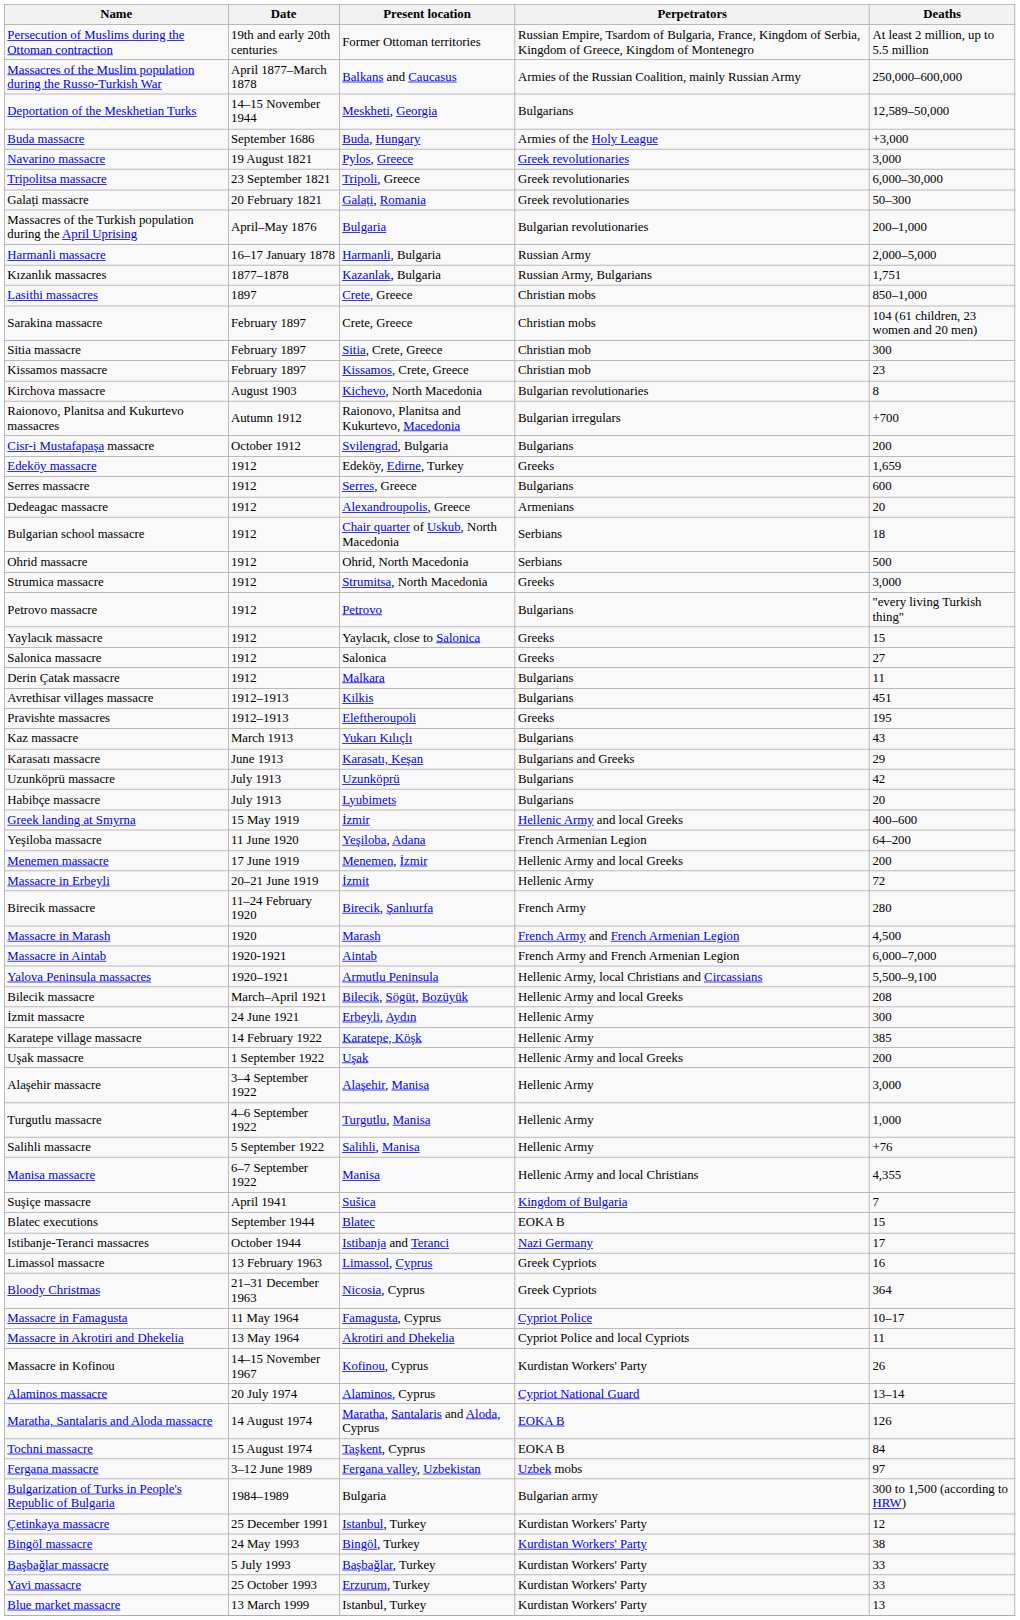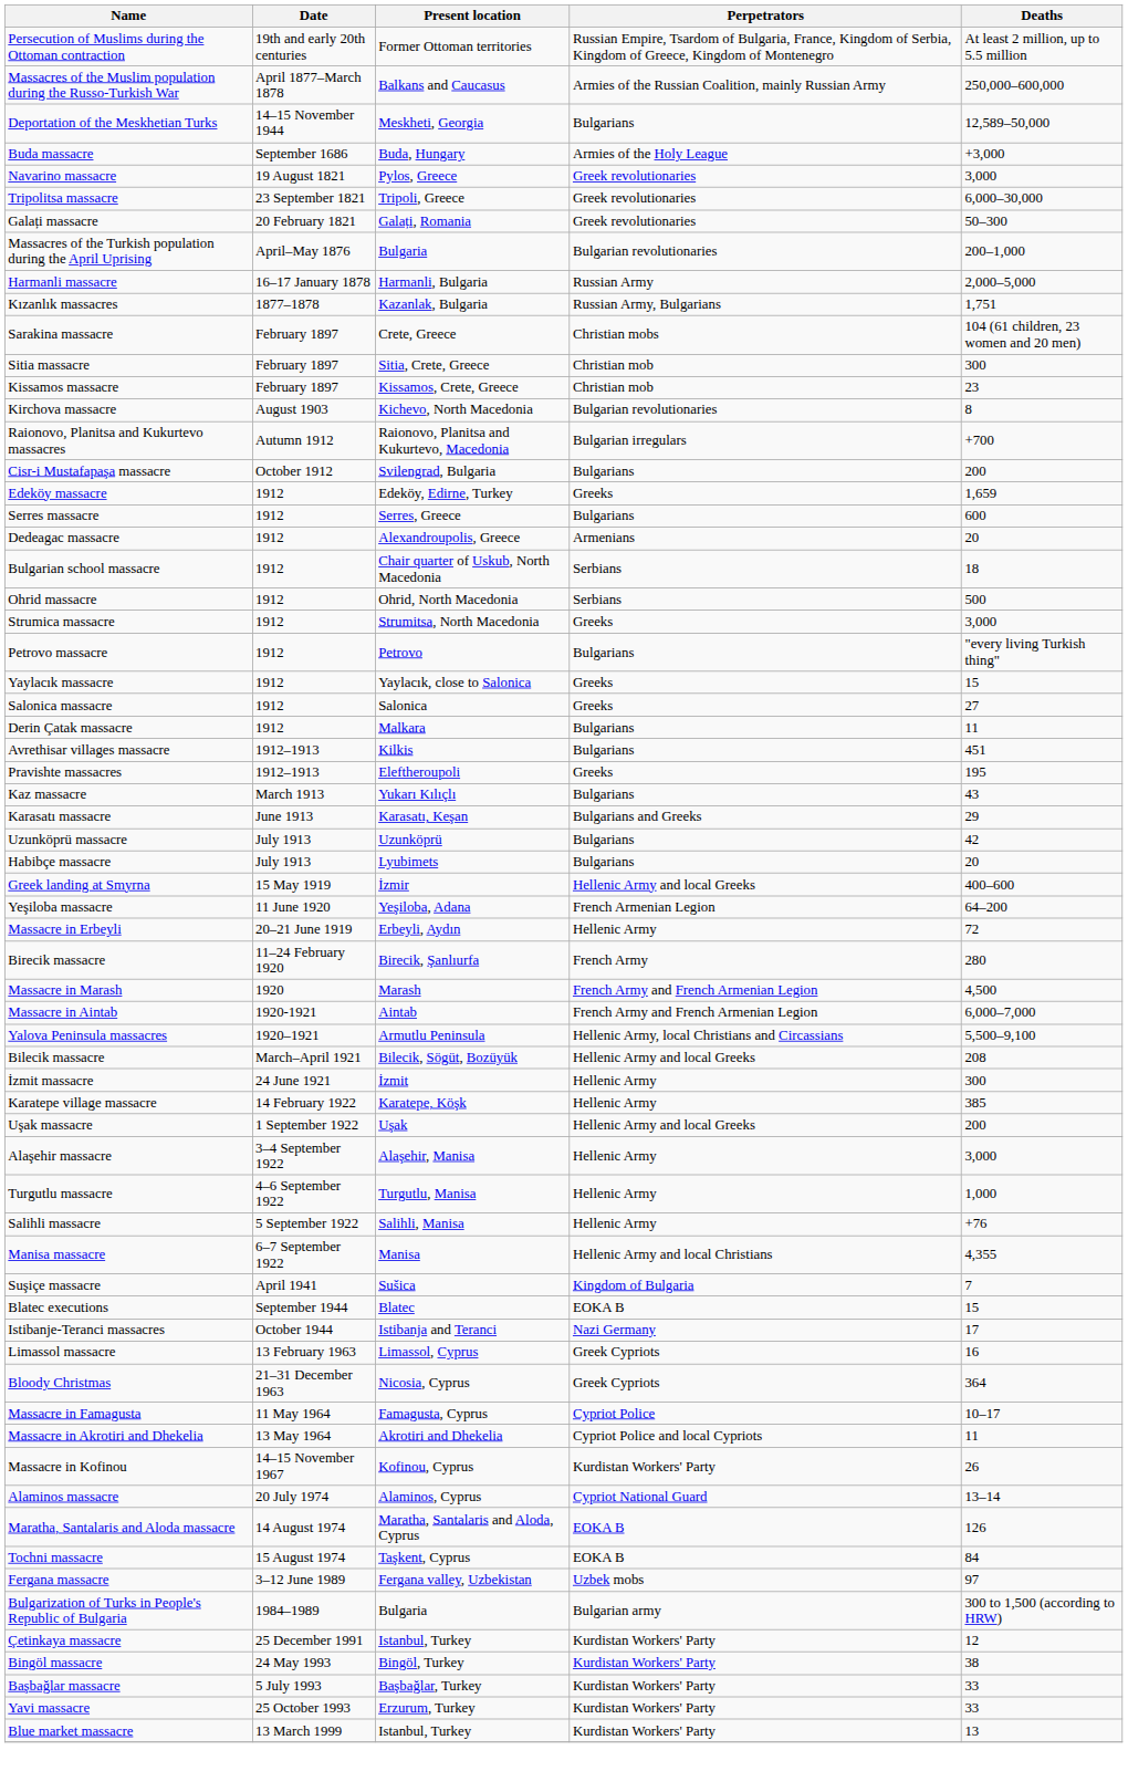 <table class="wikitable plainrowheaders sortable" style="font-size:100%;width:100%">
 <tr>
 <th>Name</th>
 <th>Date</th>
 <th>Present location</th>
 <th>Perpetrators</th>
 <th>Deaths</th>
 </tr>
 <tr>
 <td><a href='#'>Persecution of Muslims during the Ottoman contraction</a></td>
 <td>19th and early 20th centuries</td>
 <td>Former Ottoman territories</td>
 <td>Russian Empire, Tsardom of Bulgaria, France, Kingdom of Serbia, Kingdom of Greece, Kingdom of Montenegro</td>
 <td>At least 2 million, up to 5.5 million</td>
 </tr>
 <tr>
 <td><a href='#'>Massacres of the Muslim population during the Russo-Turkish War</a></td>
 <td>April 1877–March 1878</td>
 <td><a href='#'>Balkans</a> and <a href='#'>Caucasus</a></td>
 <td>Armies of the Russian Coalition, mainly Russian Army</td>
 <td>250,000–600,000</td>
 </tr>
 <tr>
 <td><a href='#'>Deportation of the Meskhetian Turks</a></td>
 <td>14–15 November 1944</td>
 <td> <a href='#'>Meskheti</a>, <a href='#'>Georgia</a></td>
 <td>Bulgarians</td>
 <td>12,589–50,000</td>
 </tr>
 <tr>
 <td><a href='#'>Buda massacre</a></td>
 <td>September 1686</td>
 <td> <a href='#'>Buda</a>, <a href='#'>Hungary</a></td>
 <td>Armies of the <a href='#'>Holy League</a></td>
 <td>+3,000</td>
 </tr>
 <tr>
 <td><a href='#'>Navarino massacre</a></td>
 <td>19 August 1821</td>
 <td> <a href='#'>Pylos</a>, <a href='#'>Greece</a></td>
 <td><a href='#'>Greek revolutionaries</a></td>
 <td>3,000</td>
 </tr>
 <tr>
 <td><a href='#'>Tripolitsa massacre</a></td>
 <td>23 September 1821</td>
 <td> <a href='#'>Tripoli</a>, Greece</td>
 <td>Greek revolutionaries</td>
 <td>6,000–30,000</td>
 </tr>
 <tr>
 <td>Galați massacre</td>
 <td>20 February 1821</td>
 <td> <a href='#'>Galați</a>, <a href='#'>Romania</a></td>
 <td>Greek revolutionaries</td>
 <td>50–300</td>
 </tr>
 <tr>
 <td>Massacres of the Turkish population during the <a href='#'>April Uprising</a></td>
 <td>April–May 1876</td>
 <td> <a href='#'>Bulgaria</a></td>
 <td>Bulgarian revolutionaries</td>
 <td>200–1,000</td>
 </tr>
 <tr>
 <td><a href='#'>Harmanli massacre</a></td>
 <td>16–17 January 1878</td>
 <td> <a href='#'>Harmanli</a>, Bulgaria</td>
 <td>Russian Army</td>
 <td>2,000–5,000</td>
 </tr>
 <tr>
 <td>Kızanlık massacres</td>
 <td>1877–1878</td>
 <td> <a href='#'>Kazanlak</a>, Bulgaria</td>
 <td>Russian Army, Bulgarians</td>
 <td>1,751</td>
-</tr>
-<tr>
-<td><a href='#'>Lasithi massacres</a></td>
-<td>1897</td>
-<td> <a href='#'>Crete</a>, Greece</td>
-<td>Christian mobs</td>
-<td>850–1,000</td>
 </tr>
 <tr>
 <td>Sarakina massacre</td>
 <td>February 1897</td>
 <td> Crete, Greece</td>
 <td>Christian mobs</td>
 <td>104 (61 children, 23 women and 20 men)</td>
 </tr>
 <tr>
 <td>Sitia massacre</td>
 <td>February 1897</td>
 <td> <a href='#'>Sitia</a>, Crete, Greece</td>
 <td>Christian mob</td>
 <td>300</td>
 </tr>
 <tr>
 <td>Kissamos massacre</td>
 <td>February 1897</td>
 <td> <a href='#'>Kissamos</a>, Crete, Greece</td>
 <td>Christian mob</td>
 <td>23</td>
 </tr>
 <tr>
 <td>Kirchova massacre</td>
 <td>August 1903</td>
 <td> <a href='#'>Kichevo</a>, North Macedonia</td>
 <td>Bulgarian revolutionaries</td>
 <td>8</td>
 </tr>
 <tr>
 <td>Raionovo, Planitsa and Kukurtevo massacres</td>
 <td>Autumn 1912</td>
 <td> Raionovo, Planitsa and Kukurtevo, <a href='#'>Macedonia</a></td>
 <td>Bulgarian irregulars</td>
 <td>+700</td>
 </tr>
 <tr>
 <td><a href='#'>Cisr-i Mustafapaşa</a> massacre</td>
 <td>October 1912</td>
 <td> <a href='#'>Svilengrad</a>, Bulgaria</td>
 <td>Bulgarians</td>
 <td>200</td>
 </tr>
 <tr>
 <td><a href='#'>Edeköy massacre</a></td>
 <td>1912</td>
 <td> Edeköy, <a href='#'>Edirne</a>, Turkey</td>
 <td>Greeks</td>
 <td>1,659</td>
 </tr>
 <tr>
 <td>Serres massacre</td>
 <td>1912</td>
 <td> <a href='#'>Serres</a>, Greece</td>
 <td>Bulgarians</td>
 <td>600</td>
 </tr>
 <tr>
 <td>Dedeagac massacre</td>
 <td>1912</td>
 <td> <a href='#'>Alexandroupolis</a>, Greece</td>
 <td>Armenians</td>
 <td>20</td>
 </tr>
 <tr>
 <td>Bulgarian school massacre</td>
 <td>1912</td>
 <td> <a href='#'>Chair quarter</a> of <a href='#'>Uskub</a>, North Macedonia</td>
 <td>Serbians</td>
 <td>18</td>
 </tr>
 <tr>
 <td>Ohrid massacre</td>
 <td>1912</td>
 <td> Ohrid, North Macedonia</td>
 <td>Serbians</td>
 <td>500</td>
 </tr>
 <tr>
 <td>Strumica massacre</td>
 <td>1912</td>
 <td> <a href='#'>Strumitsa</a>, North Macedonia</td>
 <td>Greeks</td>
 <td>3,000</td>
 </tr>
 <tr>
 <td>Petrovo massacre</td>
 <td>1912</td>
 <td> <a href='#'>Petrovo</a></td>
 <td>Bulgarians</td>
 <td>"every living Turkish thing"</td>
 </tr>
 <tr>
 <td>Yaylacık massacre</td>
 <td>1912</td>
 <td>Yaylacık, close to <a href='#'>Salonica</a></td>
 <td>Greeks</td>
 <td>15</td>
 </tr>
 <tr>
 <td>Salonica massacre</td>
 <td>1912</td>
 <td> Salonica</td>
 <td>Greeks</td>
 <td>27</td>
 </tr>
 <tr>
 <td>Derin Çatak massacre</td>
 <td>1912</td>
 <td> <a href='#'>Malkara</a></td>
 <td>Bulgarians</td>
 <td>11</td>
 </tr>
 <tr>
 <td>Avrethisar villages massacre</td>
 <td>1912–1913</td>
 <td> <a href='#'>Kilkis</a></td>
 <td>Bulgarians</td>
 <td>451</td>
 </tr>
 <tr>
 <td>Pravishte massacres</td>
 <td>1912–1913</td>
 <td> <a href='#'>Eleftheroupoli</a></td>
 <td>Greeks</td>
 <td>195</td>
 </tr>
 <tr>
 <td>Kaz massacre</td>
 <td>March 1913</td>
 <td> <a href='#'>Yukarı Kılıçlı</a></td>
 <td>Bulgarians</td>
 <td>43</td>
 </tr>
 <tr>
 <td>Karasatı massacre</td>
 <td>June 1913</td>
 <td> <a href='#'>Karasatı, Keşan</a></td>
 <td>Bulgarians and Greeks</td>
 <td>29</td>
 </tr>
 <tr>
 <td>Uzunköprü massacre</td>
 <td>July 1913</td>
 <td> <a href='#'>Uzunköprü</a></td>
 <td>Bulgarians</td>
 <td>42</td>
 </tr>
 <tr>
 <td>Habibçe massacre</td>
 <td>July 1913</td>
 <td> <a href='#'>Lyubimets</a></td>
 <td>Bulgarians</td>
 <td>20</td>
 </tr>
 <tr>
 <td><a href='#'>Greek landing at Smyrna</a></td>
 <td>15 May 1919</td>
 <td> <a href='#'>İzmir</a></td>
 <td><a href='#'>Hellenic Army</a> and local Greeks</td>
 <td>400–600</td>
 </tr>
 <tr>
 <td>Yeşiloba massacre</td>
 <td>11 June 1920</td>
 <td> <a href='#'>Yeşiloba</a>, <a href='#'>Adana</a></td>
 <td>French Armenian Legion</td>
 <td>64–200</td>
 </tr>
 <tr>
-<td><a href='#'>Menemen massacre</a></td>
-<td>17 June 1919</td>
-<td> <a href='#'>Menemen</a>, <a href='#'>İzmir</a></td>
-<td>Hellenic Army and local Greeks</td>
-<td>200</td>
-</tr>
-<tr>
 <td><a href='#'>Massacre in Erbeyli</a></td>
 <td>20–21 June 1919</td>
-<td> <a href='#'>İzmit</a></td>
+<td> <a href='#'>Erbeyli</a>, <a href='#'>Aydın</a></td>
 <td>Hellenic Army</td>
 <td>72</td>
 </tr>
 <tr>
 <td>Birecik massacre</td>
 <td>11–24 February 1920</td>
 <td> <a href='#'>Birecik</a>, <a href='#'>Şanlıurfa</a></td>
 <td>French Army</td>
 <td>280</td>
 </tr>
 <tr>
 <td><a href='#'>Massacre in Marash</a></td>
 <td>1920</td>
 <td> <a href='#'>Marash</a></td>
 <td><a href='#'>French Army</a> and <a href='#'>French Armenian Legion</a></td>
 <td>4,500</td>
 </tr>
 <tr>
 <td><a href='#'>Massacre in Aintab</a></td>
 <td>1920-1921</td>
 <td> <a href='#'>Aintab</a></td>
 <td>French Army and French Armenian Legion</td>
 <td>6,000–7,000</td>
 </tr>
 <tr>
 <td><a href='#'>Yalova Peninsula massacres</a></td>
 <td>1920–1921</td>
 <td> <a href='#'>Armutlu Peninsula</a></td>
 <td>Hellenic Army, local Christians and <a href='#'>Circassians</a></td>
 <td>5,500–9,100</td>
 </tr>
 <tr>
 <td>Bilecik massacre</td>
 <td>March–April 1921</td>
 <td> <a href='#'>Bilecik</a>, <a href='#'>Sögüt</a>, <a href='#'>Bozüyük</a></td>
 <td>Hellenic Army and local Greeks</td>
 <td>208</td>
 </tr>
 <tr>
 <td>İzmit massacre</td>
 <td>24 June 1921</td>
-<td> <a href='#'>Erbeyli</a>, <a href='#'>Aydın</a></td>
+<td> <a href='#'>İzmit</a></td>
 <td>Hellenic Army</td>
 <td>300</td>
 </tr>
 <tr>
 <td>Karatepe village massacre</td>
 <td>14 February 1922</td>
 <td> <a href='#'>Karatepe, Köşk</a></td>
 <td>Hellenic Army</td>
 <td>385</td>
 </tr>
 <tr>
 <td>Uşak massacre</td>
 <td>1 September 1922</td>
 <td> <a href='#'>Uşak</a></td>
 <td>Hellenic Army and local Greeks</td>
 <td>200</td>
 </tr>
 <tr>
 <td>Alaşehir massacre</td>
 <td>3–4 September 1922</td>
 <td> <a href='#'>Alaşehir</a>, <a href='#'>Manisa</a></td>
 <td>Hellenic Army</td>
 <td>3,000</td>
 </tr>
 <tr>
 <td>Turgutlu massacre</td>
 <td>4–6 September 1922</td>
 <td> <a href='#'>Turgutlu</a>, <a href='#'>Manisa</a></td>
 <td>Hellenic Army</td>
 <td>1,000</td>
 </tr>
 <tr>
 <td>Salihli massacre</td>
 <td>5 September 1922</td>
 <td> <a href='#'>Salihli</a>, <a href='#'>Manisa</a></td>
 <td>Hellenic Army</td>
 <td>+76</td>
 </tr>
 <tr>
 <td><a href='#'>Manisa massacre</a></td>
 <td>6–7 September 1922</td>
 <td> <a href='#'>Manisa</a></td>
 <td>Hellenic Army and local Christians</td>
 <td>4,355</td>
 </tr>
 <tr>
 <td>Suşiçe massacre</td>
 <td>April 1941</td>
 <td> <a href='#'>Sušica</a></td>
 <td><a href='#'>Kingdom of Bulgaria</a></td>
 <td>7</td>
 </tr>
 <tr>
 <td>Blatec executions</td>
 <td>September 1944</td>
 <td> <a href='#'>Blatec</a></td>
 <td>EOKA B</td>
 <td>15</td>
 </tr>
 <tr>
 <td>Istibanje-Teranci massacres</td>
 <td>October 1944</td>
 <td> <a href='#'>Istibanja</a> and <a href='#'>Teranci</a></td>
 <td><a href='#'>Nazi Germany</a></td>
 <td>17</td>
 </tr>
 <tr>
 <td>Limassol massacre</td>
 <td>13 February 1963</td>
 <td> <a href='#'>Limassol</a>, <a href='#'>Cyprus</a></td>
 <td>Greek Cypriots</td>
 <td>16</td>
 </tr>
 <tr>
 <td><a href='#'>Bloody Christmas</a></td>
 <td>21–31 December 1963</td>
 <td> <a href='#'>Nicosia</a>, Cyprus</td>
 <td>Greek Cypriots</td>
 <td>364</td>
 </tr>
 <tr>
 <td><a href='#'>Massacre in Famagusta</a></td>
 <td>11 May 1964</td>
 <td> <a href='#'>Famagusta</a>, Cyprus</td>
 <td><a href='#'>Cypriot Police</a></td>
 <td>10–17</td>
 </tr>
 <tr>
 <td><a href='#'>Massacre in Akrotiri and Dhekelia</a></td>
 <td>13 May 1964</td>
 <td> <a href='#'>Akrotiri and Dhekelia</a></td>
 <td>Cypriot Police and local Cypriots</td>
 <td>11</td>
 </tr>
 <tr>
 <td>Massacre in Kofinou</td>
 <td>14–15 November 1967</td>
 <td> <a href='#'>Kofinou</a>, Cyprus</td>
 <td>Kurdistan Workers' Party</td>
 <td>26</td>
 </tr>
 <tr>
 <td><a href='#'>Alaminos massacre</a></td>
 <td>20 July 1974</td>
 <td> <a href='#'>Alaminos</a>, Cyprus</td>
 <td><a href='#'>Cypriot National Guard</a></td>
 <td>13–14</td>
 </tr>
 <tr>
 <td><a href='#'>Maratha, Santalaris and Aloda massacre</a></td>
 <td>14 August 1974</td>
 <td> <a href='#'>Maratha</a>, <a href='#'>Santalaris</a> and <a href='#'>Aloda</a>, Cyprus</td>
 <td><a href='#'>EOKA B</a></td>
 <td>126</td>
 </tr>
 <tr>
 <td><a href='#'>Tochni massacre</a></td>
 <td>15 August 1974</td>
 <td> <a href='#'>Taşkent</a>, Cyprus</td>
 <td>EOKA B</td>
 <td>84</td>
 </tr>
 <tr>
 <td><a href='#'>Fergana massacre</a></td>
 <td>3–12 June 1989</td>
 <td> <a href='#'>Fergana valley</a>, <a href='#'>Uzbekistan</a></td>
 <td><a href='#'>Uzbek</a> mobs</td>
 <td>97</td>
 </tr>
 <tr>
 <td><a href='#'>Bulgarization of Turks in People's Republic of Bulgaria</a></td>
 <td>1984–1989</td>
 <td> Bulgaria</td>
 <td>Bulgarian army</td>
 <td>300 to 1,500 (according to <a href='#'>HRW</a>)</td>
 </tr>
 <tr>
 <td><a href='#'>Çetinkaya massacre</a></td>
 <td>25 December 1991</td>
 <td> <a href='#'>Istanbul</a>, Turkey</td>
 <td>Kurdistan Workers' Party</td>
 <td>12</td>
 </tr>
 <tr>
 <td><a href='#'>Bingöl massacre</a></td>
 <td>24 May 1993</td>
 <td> <a href='#'>Bingöl</a>, Turkey</td>
 <td><a href='#'>Kurdistan Workers' Party</a></td>
 <td>38</td>
 </tr>
 <tr>
 <td><a href='#'>Başbağlar massacre</a></td>
 <td>5 July 1993</td>
 <td> <a href='#'>Başbağlar</a>, Turkey</td>
 <td>Kurdistan Workers' Party</td>
 <td>33</td>
 </tr>
 <tr>
 <td><a href='#'>Yavi massacre</a></td>
 <td>25 October 1993</td>
 <td> <a href='#'>Erzurum</a>, Turkey</td>
 <td>Kurdistan Workers' Party</td>
 <td>33</td>
 </tr>
 <tr>
 <td><a href='#'>Blue market massacre</a></td>
 <td>13 March 1999</td>
 <td> Istanbul, Turkey</td>
 <td>Kurdistan Workers' Party</td>
 <td>13</td>
 </tr>
 <tr>
 </tr>
 </table>
